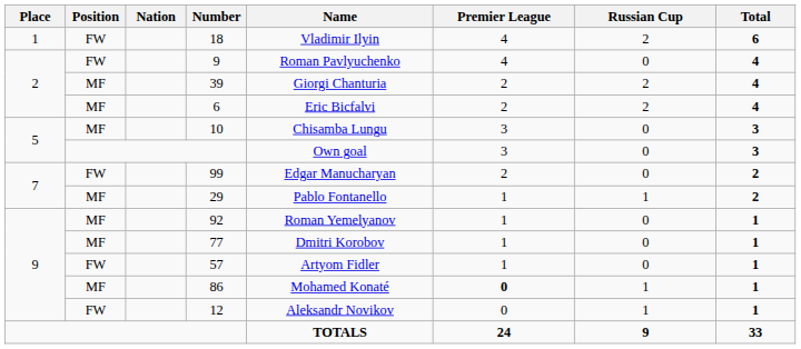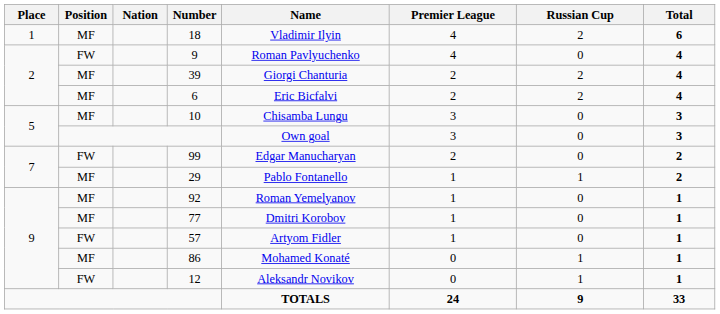 <table class="wikitable" style="font-size: 95%; text-align: center;">
 <tr>
 <th width=60>Place</th>
 <th width=60>Position</th>
 <th width=60>Nation</th>
 <th width=60>Number</th>
 <th width=200>Name</th>
 <th width=150>Premier League</th>
 <th width=150>Russian Cup</th>
 <th width=80><strong>Total</strong></th>
 </tr>
 <tr>
 <td>1</td>
-<td>FW</td>
+<td>MF</td>
 <td></td>
 <td>18</td>
 <td><a href='#'>Vladimir Ilyin</a></td>
 <td>4</td>
 <td>2</td>
 <td><strong>6</strong></td>
 </tr>
 <tr>
 <td rowspan="3">2</td>
 <td>FW</td>
 <td></td>
 <td>9</td>
 <td><a href='#'>Roman Pavlyuchenko</a></td>
 <td>4</td>
 <td>0</td>
 <td><strong>4</strong></td>
 </tr>
 <tr>
 <td>MF</td>
 <td></td>
 <td>39</td>
 <td><a href='#'>Giorgi Chanturia</a></td>
 <td>2</td>
 <td>2</td>
 <td><strong>4</strong></td>
 </tr>
 <tr>
 <td>MF</td>
 <td></td>
 <td>6</td>
 <td><a href='#'>Eric Bicfalvi</a></td>
 <td>2</td>
 <td>2</td>
 <td><strong>4</strong></td>
 </tr>
 <tr>
 <td rowspan="2">5</td>
 <td>MF</td>
 <td></td>
 <td>10</td>
 <td><a href='#'>Chisamba Lungu</a></td>
 <td>3</td>
 <td>0</td>
 <td><strong>3</strong></td>
 </tr>
 <tr>
 <td colspan="3"></td>
 <td><a href='#'>Own goal</a></td>
 <td>3</td>
 <td>0</td>
 <td><strong>3</strong></td>
 </tr>
 <tr>
 <td rowspan="2">7</td>
 <td>FW</td>
 <td></td>
 <td>99</td>
 <td><a href='#'>Edgar Manucharyan</a></td>
 <td>2</td>
 <td>0</td>
 <td><strong>2</strong></td>
 </tr>
 <tr>
 <td>MF</td>
 <td></td>
 <td>29</td>
 <td><a href='#'>Pablo Fontanello</a></td>
 <td>1</td>
 <td>1</td>
 <td><strong>2</strong></td>
 </tr>
 <tr>
 <td rowspan="5">9</td>
 <td>MF</td>
 <td></td>
 <td>92</td>
 <td><a href='#'>Roman Yemelyanov</a></td>
 <td>1</td>
 <td>0</td>
 <td><strong>1</strong></td>
 </tr>
 <tr>
 <td>MF</td>
 <td></td>
 <td>77</td>
 <td><a href='#'>Dmitri Korobov</a></td>
 <td>1</td>
 <td>0</td>
 <td><strong>1</strong></td>
 </tr>
 <tr>
 <td>FW</td>
 <td></td>
 <td>57</td>
 <td><a href='#'>Artyom Fidler</a></td>
 <td>1</td>
 <td>0</td>
 <td><strong>1</strong></td>
 </tr>
 <tr>
 <td>MF</td>
 <td></td>
 <td>86</td>
 <td><a href='#'>Mohamed Konaté</a></td>
-<td><strong>0</strong></td>
+<td>0</td>
 <td>1</td>
 <td><strong>1</strong></td>
 </tr>
 <tr>
 <td>FW</td>
 <td></td>
 <td>12</td>
 <td><a href='#'>Aleksandr Novikov</a></td>
 <td>0</td>
 <td>1</td>
 <td><strong>1</strong></td>
 </tr>
 <tr>
 <td colspan="4"></td>
 <td><strong>TOTALS</strong></td>
 <td><strong>24</strong></td>
 <td><strong>9</strong></td>
 <td><strong>33</strong></td>
 </tr>
 </table>
